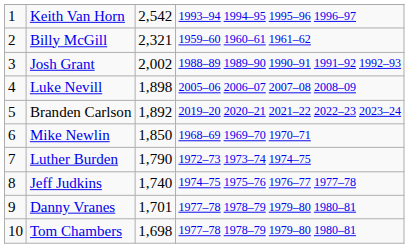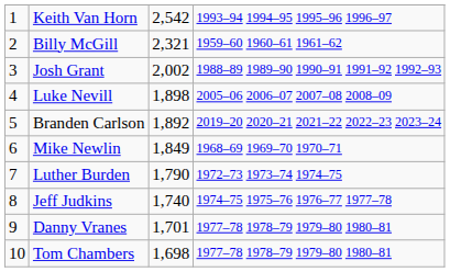 <table class="wikitable">
 <tr>
 </tr>
 <tr>
 <td>1</td>
 <td><a href='#'>Keith Van Horn</a></td>
 <td>2,542</td>
 <td style="font-size:80%;"><a href='#'>1993–94</a> <a href='#'>1994–95</a> <a href='#'>1995–96</a> <a href='#'>1996–97</a></td>
 </tr>
 <tr>
 <td>2</td>
 <td><a href='#'>Billy McGill</a></td>
 <td>2,321</td>
 <td style="font-size:80%;"><a href='#'>1959–60</a> <a href='#'>1960–61</a> <a href='#'>1961–62</a></td>
 </tr>
 <tr>
 <td>3</td>
 <td><a href='#'>Josh Grant</a></td>
 <td>2,002</td>
 <td style="font-size:80%;"><a href='#'>1988–89</a> <a href='#'>1989–90</a> <a href='#'>1990–91</a> <a href='#'>1991–92</a> <a href='#'>1992–93</a></td>
 </tr>
 <tr>
 <td>4</td>
 <td><a href='#'>Luke Nevill</a></td>
 <td>1,898</td>
 <td style="font-size:80%;"><a href='#'>2005–06</a> <a href='#'>2006–07</a> <a href='#'>2007–08</a> <a href='#'>2008–09</a></td>
 </tr>
 <tr>
 <td>5</td>
 <td>Branden Carlson</td>
 <td>1,892</td>
 <td style="font-size:80%;"><a href='#'>2019–20</a> <a href='#'>2020–21</a> <a href='#'>2021–22</a> <a href='#'>2022–23</a> <a href='#'>2023–24</a></td>
 </tr>
 <tr>
 <td>6</td>
 <td><a href='#'>Mike Newlin</a></td>
-<td>1,850</td>
+<td>1,849</td>
 <td style="font-size:80%;"><a href='#'>1968–69</a> <a href='#'>1969–70</a> <a href='#'>1970–71</a></td>
 </tr>
 <tr>
 <td>7</td>
 <td><a href='#'>Luther Burden</a></td>
 <td>1,790</td>
 <td style="font-size:80%;"><a href='#'>1972–73</a> <a href='#'>1973–74</a> <a href='#'>1974–75</a></td>
 </tr>
 <tr>
 <td>8</td>
 <td><a href='#'>Jeff Judkins</a></td>
 <td>1,740</td>
 <td style="font-size:80%;"><a href='#'>1974–75</a> <a href='#'>1975–76</a> <a href='#'>1976–77</a> <a href='#'>1977–78</a></td>
 </tr>
 <tr>
 <td>9</td>
 <td><a href='#'>Danny Vranes</a></td>
 <td>1,701</td>
 <td style="font-size:80%;"><a href='#'>1977–78</a> <a href='#'>1978–79</a> <a href='#'>1979–80</a> <a href='#'>1980–81</a></td>
 </tr>
 <tr>
 <td>10</td>
 <td><a href='#'>Tom Chambers</a></td>
 <td>1,698</td>
 <td style="font-size:80%;"><a href='#'>1977–78</a> <a href='#'>1978–79</a> <a href='#'>1979–80</a> <a href='#'>1980–81</a></td>
 </tr>
 </table>
